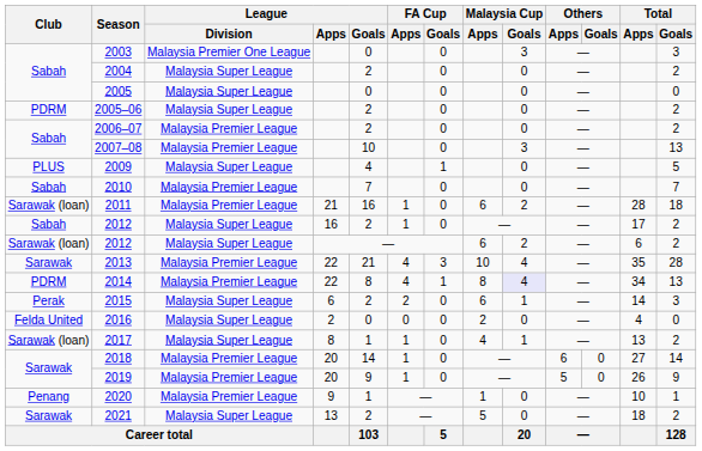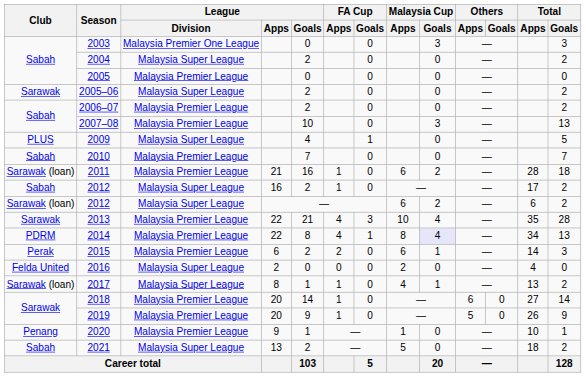 <table class=wikitable style="text-align:center">
 <tr>
 <th rowspan=2>Club</th>
 <th rowspan=2>Season</th>
 <th colspan=3>League</th>
 <th colspan=2>FA Cup</th>
 <th colspan=2>Malaysia Cup</th>
 <th colspan=2>Others</th>
 <th colspan=2>Total</th>
 </tr>
 <tr>
 <th>Division</th>
 <th>Apps</th>
 <th>Goals</th>
 <th>Apps</th>
 <th>Goals</th>
 <th>Apps</th>
 <th>Goals</th>
 <th>Apps</th>
 <th>Goals</th>
 <th>Apps</th>
 <th>Goals</th>
 </tr>
 <tr>
 <td rowspan="3"><a href='#'>Sabah</a></td>
 <td><a href='#'>2003</a></td>
 <td><a href='#'>Malaysia Premier One League</a></td>
 <td></td>
 <td>0</td>
 <td></td>
 <td>0</td>
 <td></td>
 <td>3</td>
 <td colspan=2>—</td>
 <td></td>
 <td>3</td>
 </tr>
 <tr>
 <td><a href='#'>2004</a></td>
 <td><a href='#'>Malaysia Super League</a></td>
 <td></td>
 <td>2</td>
 <td></td>
 <td>0</td>
 <td></td>
 <td>0</td>
 <td colspan=2>—</td>
 <td></td>
 <td>2</td>
 </tr>
 <tr>
 <td><a href='#'>2005</a></td>
-<td><a href='#'>Malaysia Super League</a></td>
+<td><a href='#'>Malaysia Premier League</a></td>
 <td></td>
 <td>0</td>
 <td></td>
 <td>0</td>
 <td></td>
 <td>0</td>
 <td colspan=2>—</td>
 <td></td>
 <td>0</td>
 </tr>
 <tr>
-<td rowspan="1" valign="top"><a href='#'>PDRM</a></td>
+<td rowspan="1"><a href='#'>Sarawak</a></td>
 <td><a href='#'>2005–06</a></td>
 <td><a href='#'>Malaysia Super League</a></td>
 <td></td>
 <td>2</td>
 <td></td>
 <td>0</td>
 <td></td>
 <td>0</td>
 <td colspan=2>—</td>
 <td></td>
 <td>2</td>
 </tr>
 <tr>
 <td rowspan="2"><a href='#'>Sabah</a></td>
 <td><a href='#'>2006–07</a></td>
 <td><a href='#'>Malaysia Premier League</a></td>
 <td></td>
 <td>2</td>
 <td></td>
 <td>0</td>
 <td></td>
 <td>0</td>
 <td colspan=2>—</td>
 <td></td>
 <td>2</td>
 </tr>
 <tr>
 <td><a href='#'>2007–08</a></td>
 <td><a href='#'>Malaysia Premier League</a></td>
 <td></td>
 <td>10</td>
 <td></td>
 <td>0</td>
 <td></td>
 <td>3</td>
 <td colspan=2>—</td>
 <td></td>
 <td>13</td>
 </tr>
 <tr>
 <td rowspan="1"><a href='#'>PLUS</a></td>
 <td><a href='#'>2009</a></td>
 <td><a href='#'>Malaysia Super League</a></td>
 <td></td>
 <td>4</td>
 <td></td>
 <td>1</td>
 <td></td>
 <td>0</td>
 <td colspan=2>—</td>
 <td></td>
 <td>5</td>
 </tr>
 <tr>
 <td rowspan="1"><a href='#'>Sabah</a></td>
 <td><a href='#'>2010</a></td>
 <td><a href='#'>Malaysia Premier League</a></td>
 <td></td>
 <td>7</td>
 <td></td>
 <td>0</td>
 <td></td>
 <td>0</td>
 <td colspan=2>—</td>
 <td></td>
 <td>7</td>
 </tr>
 <tr>
 <td rowspan="1" valign="top"><a href='#'>Sarawak</a> (loan)</td>
 <td><a href='#'>2011</a></td>
 <td><a href='#'>Malaysia Premier League</a></td>
 <td>21</td>
 <td>16</td>
 <td>1</td>
 <td>0</td>
 <td>6</td>
 <td>2</td>
 <td colspan=2>—</td>
 <td>28</td>
 <td>18</td>
 </tr>
 <tr>
 <td rowspan="1" valign="top"><a href='#'>Sabah</a></td>
 <td><a href='#'>2012</a></td>
 <td><a href='#'>Malaysia Super League</a></td>
 <td>16</td>
 <td>2</td>
 <td>1</td>
 <td>0</td>
 <td colspan=2>—</td>
 <td colspan=2>—</td>
 <td>17</td>
 <td>2</td>
 </tr>
 <tr>
 <td rowspan="1" valign="top"><a href='#'>Sarawak</a> (loan)</td>
 <td><a href='#'>2012</a></td>
 <td><a href='#'>Malaysia Super League</a></td>
 <td colspan=4>—</td>
 <td>6</td>
 <td>2</td>
 <td colspan=2>—</td>
 <td>6</td>
 <td>2</td>
 </tr>
 <tr>
 <td rowspan="1" valign="top"><a href='#'>Sarawak</a></td>
 <td><a href='#'>2013</a></td>
 <td><a href='#'>Malaysia Premier League</a></td>
 <td>22</td>
 <td>21</td>
 <td>4</td>
 <td>3</td>
 <td>10</td>
 <td>4</td>
 <td colspan=2>—</td>
 <td>35</td>
 <td>28</td>
 </tr>
 <tr>
 <td rowspan="1" valign="top"><a href='#'>PDRM</a></td>
 <td><a href='#'>2014</a></td>
 <td><a href='#'>Malaysia Premier League</a></td>
 <td>22</td>
 <td>8</td>
 <td>4</td>
 <td>1</td>
 <td>8</td>
 <td style="background: lavender;">4</td>
 <td colspan=2>—</td>
 <td>34</td>
 <td>13</td>
 </tr>
 <tr>
 <td rowspan="1" valign="top"><a href='#'>Perak</a></td>
 <td><a href='#'>2015</a></td>
-<td><a href='#'>Malaysia Super League</a></td>
+<td><a href='#'>Malaysia Premier League</a></td>
 <td>6</td>
 <td>2</td>
 <td>2</td>
 <td>0</td>
 <td>6</td>
 <td>1</td>
 <td colspan=2>—</td>
 <td>14</td>
 <td>3</td>
 </tr>
 <tr>
 <td rowspan="1" valign="top"><a href='#'>Felda United</a></td>
 <td><a href='#'>2016</a></td>
 <td><a href='#'>Malaysia Super League</a></td>
 <td>2</td>
 <td>0</td>
 <td>0</td>
 <td>0</td>
 <td>2</td>
 <td>0</td>
 <td colspan=2>—</td>
 <td>4</td>
 <td>0</td>
 </tr>
 <tr>
 <td rowspan="1" valign="top"><a href='#'>Sarawak</a> (loan)</td>
 <td><a href='#'>2017</a></td>
 <td><a href='#'>Malaysia Super League</a></td>
 <td>8</td>
 <td>1</td>
 <td>1</td>
 <td>0</td>
 <td>4</td>
 <td>1</td>
 <td colspan=2>—</td>
 <td>13</td>
 <td>2</td>
 </tr>
 <tr>
 <td rowspan="2"><a href='#'>Sarawak</a></td>
 <td><a href='#'>2018</a></td>
 <td><a href='#'>Malaysia Premier League</a></td>
 <td>20</td>
 <td>14</td>
 <td>1</td>
 <td>0</td>
 <td colspan=2>—</td>
 <td>6</td>
 <td>0</td>
 <td>27</td>
 <td>14</td>
 </tr>
 <tr>
 <td><a href='#'>2019</a></td>
 <td><a href='#'>Malaysia Premier League</a></td>
 <td>20</td>
 <td>9</td>
 <td>1</td>
 <td>0</td>
 <td colspan=2>—</td>
 <td>5</td>
 <td>0</td>
 <td>26</td>
 <td>9</td>
 </tr>
 <tr>
 <td rowspan="1"><a href='#'>Penang</a></td>
 <td><a href='#'>2020</a></td>
 <td><a href='#'>Malaysia Premier League</a></td>
 <td>9</td>
 <td>1</td>
 <td colspan=2>—</td>
 <td>1</td>
 <td>0</td>
 <td colspan=2>—</td>
 <td>10</td>
 <td>1</td>
 </tr>
 <tr>
-<td rowspan="1"><a href='#'>Sarawak</a></td>
+<td rowspan="1"><a href='#'>Sabah</a></td>
 <td><a href='#'>2021</a></td>
 <td><a href='#'>Malaysia Super League</a></td>
 <td>13</td>
 <td>2</td>
 <td colspan=2>—</td>
 <td>5</td>
 <td>0</td>
 <td colspan=2>—</td>
 <td>18</td>
 <td>2</td>
 </tr>
 <tr>
 <th colspan="3">Career total</th>
 <th></th>
 <th>103</th>
 <th></th>
 <th>5</th>
 <th></th>
 <th>20</th>
 <th colspan=2>—</th>
 <th></th>
 <th>128</th>
 </tr>
 </table>
